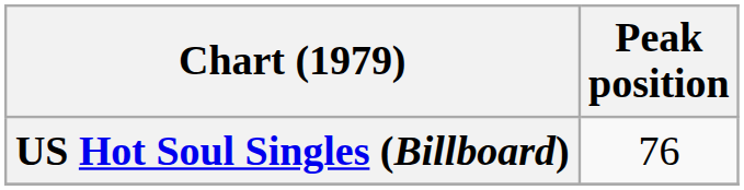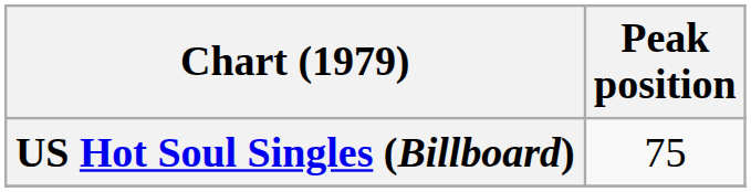 <table class="wikitable plainrowheaders sortable">
 <tr>
 <th>Chart (1979)</th>
 <th>Peak<br>position</th>
 </tr>
 <tr>
 <th scope="row">US <a href='#'>Hot Soul Singles</a> (<em>Billboard</em>)</th>
-<td align="center">76</td>
+<td align="center">75</td>
 </tr>
 <tr>
 </tr>
 </table>
